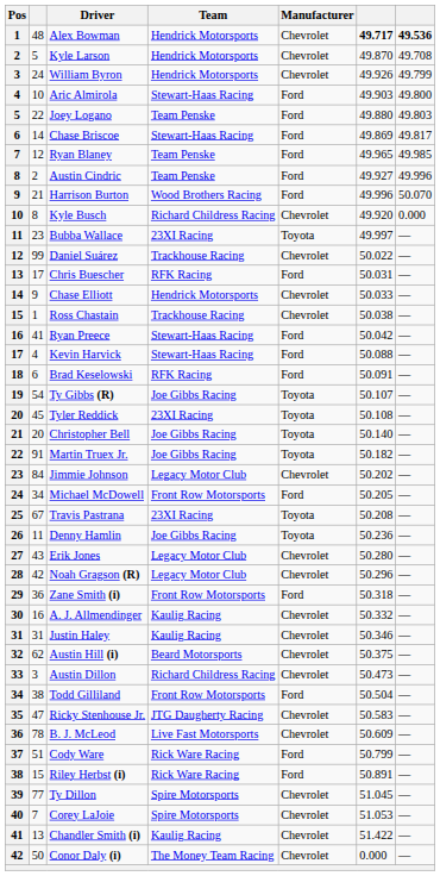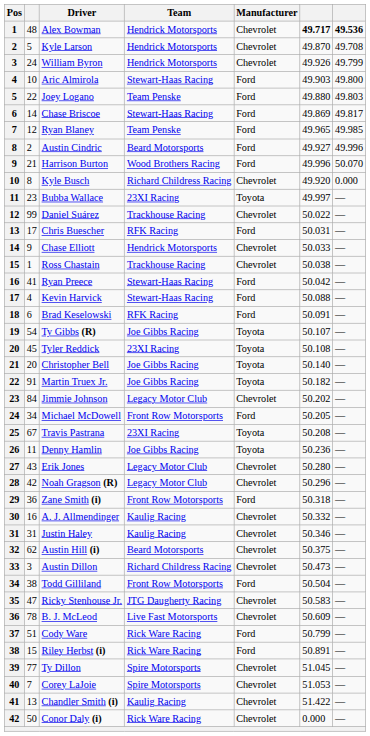 <table class="wikitable" style="font-size:95%">
 <tr>
 <th>Pos</th>
 <th></th>
 <th>Driver</th>
 <th>Team</th>
 <th>Manufacturer</th>
 <th></th>
 <th></th>
 </tr>
 <tr>
 <th>1</th>
 <td>48</td>
 <td><a href='#'>Alex Bowman</a></td>
 <td><a href='#'>Hendrick Motorsports</a></td>
 <td>Chevrolet</td>
 <td><strong>49.717</strong></td>
 <td><strong>49.536</strong></td>
 </tr>
 <tr>
 <th>2</th>
 <td>5</td>
 <td><a href='#'>Kyle Larson</a></td>
 <td><a href='#'>Hendrick Motorsports</a></td>
 <td>Chevrolet</td>
 <td>49.870</td>
 <td>49.708</td>
 </tr>
 <tr>
 <th>3</th>
 <td>24</td>
 <td><a href='#'>William Byron</a></td>
 <td><a href='#'>Hendrick Motorsports</a></td>
 <td>Chevrolet</td>
 <td>49.926</td>
 <td>49.799</td>
 </tr>
 <tr>
 <th>4</th>
 <td>10</td>
 <td><a href='#'>Aric Almirola</a></td>
 <td><a href='#'>Stewart-Haas Racing</a></td>
 <td>Ford</td>
 <td>49.903</td>
 <td>49.800</td>
 </tr>
 <tr>
 <th>5</th>
 <td>22</td>
 <td><a href='#'>Joey Logano</a></td>
 <td><a href='#'>Team Penske</a></td>
 <td>Ford</td>
 <td>49.880</td>
 <td>49.803</td>
 </tr>
 <tr>
 <th>6</th>
 <td>14</td>
 <td><a href='#'>Chase Briscoe</a></td>
 <td><a href='#'>Stewart-Haas Racing</a></td>
 <td>Ford</td>
 <td>49.869</td>
 <td>49.817</td>
 </tr>
 <tr>
 <th>7</th>
 <td>12</td>
 <td><a href='#'>Ryan Blaney</a></td>
 <td><a href='#'>Team Penske</a></td>
 <td>Ford</td>
 <td>49.965</td>
 <td>49.985</td>
 </tr>
 <tr>
 <th>8</th>
 <td>2</td>
 <td><a href='#'>Austin Cindric</a></td>
-<td><a href='#'>Team Penske</a></td>
+<td><a href='#'>Beard Motorsports</a></td>
 <td>Ford</td>
 <td>49.927</td>
 <td>49.996</td>
 </tr>
 <tr>
 <th>9</th>
 <td>21</td>
 <td><a href='#'>Harrison Burton</a></td>
 <td><a href='#'>Wood Brothers Racing</a></td>
 <td>Ford</td>
 <td>49.996</td>
 <td>50.070</td>
 </tr>
 <tr>
 <th>10</th>
 <td>8</td>
 <td><a href='#'>Kyle Busch</a></td>
 <td><a href='#'>Richard Childress Racing</a></td>
 <td>Chevrolet</td>
 <td>49.920</td>
 <td>0.000</td>
 </tr>
 <tr>
 <th>11</th>
 <td>23</td>
 <td><a href='#'>Bubba Wallace</a></td>
 <td><a href='#'>23XI Racing</a></td>
 <td>Toyota</td>
 <td>49.997</td>
 <td>—</td>
 </tr>
 <tr>
 <th>12</th>
 <td>99</td>
 <td><a href='#'>Daniel Suárez</a></td>
 <td><a href='#'>Trackhouse Racing</a></td>
 <td>Chevrolet</td>
 <td>50.022</td>
 <td>—</td>
 </tr>
 <tr>
 <th>13</th>
 <td>17</td>
 <td><a href='#'>Chris Buescher</a></td>
 <td><a href='#'>RFK Racing</a></td>
 <td>Ford</td>
 <td>50.031</td>
 <td>—</td>
 </tr>
 <tr>
 <th>14</th>
 <td>9</td>
 <td><a href='#'>Chase Elliott</a></td>
 <td><a href='#'>Hendrick Motorsports</a></td>
 <td>Chevrolet</td>
 <td>50.033</td>
 <td>—</td>
 </tr>
 <tr>
 <th>15</th>
 <td>1</td>
 <td><a href='#'>Ross Chastain</a></td>
 <td><a href='#'>Trackhouse Racing</a></td>
 <td>Chevrolet</td>
 <td>50.038</td>
 <td>—</td>
 </tr>
 <tr>
 <th>16</th>
 <td>41</td>
 <td><a href='#'>Ryan Preece</a></td>
 <td><a href='#'>Stewart-Haas Racing</a></td>
 <td>Ford</td>
 <td>50.042</td>
 <td>—</td>
 </tr>
 <tr>
 <th>17</th>
 <td>4</td>
 <td><a href='#'>Kevin Harvick</a></td>
 <td><a href='#'>Stewart-Haas Racing</a></td>
 <td>Ford</td>
 <td>50.088</td>
 <td>—</td>
 </tr>
 <tr>
 <th>18</th>
 <td>6</td>
 <td><a href='#'>Brad Keselowski</a></td>
 <td><a href='#'>RFK Racing</a></td>
 <td>Ford</td>
 <td>50.091</td>
 <td>—</td>
 </tr>
 <tr>
 <th>19</th>
 <td>54</td>
 <td><a href='#'>Ty Gibbs</a> <strong>(R)</strong></td>
 <td><a href='#'>Joe Gibbs Racing</a></td>
 <td>Toyota</td>
 <td>50.107</td>
 <td>—</td>
 </tr>
 <tr>
 <th>20</th>
 <td>45</td>
 <td><a href='#'>Tyler Reddick</a></td>
 <td><a href='#'>23XI Racing</a></td>
 <td>Toyota</td>
 <td>50.108</td>
 <td>—</td>
 </tr>
 <tr>
 <th>21</th>
 <td>20</td>
 <td><a href='#'>Christopher Bell</a></td>
 <td><a href='#'>Joe Gibbs Racing</a></td>
 <td>Toyota</td>
 <td>50.140</td>
 <td>—</td>
 </tr>
 <tr>
 <th>22</th>
 <td>91</td>
 <td><a href='#'>Martin Truex Jr.</a></td>
 <td><a href='#'>Joe Gibbs Racing</a></td>
 <td>Toyota</td>
 <td>50.182</td>
 <td>—</td>
 </tr>
 <tr>
 <th>23</th>
 <td>84</td>
 <td><a href='#'>Jimmie Johnson</a></td>
 <td><a href='#'>Legacy Motor Club</a></td>
 <td>Chevrolet</td>
 <td>50.202</td>
 <td>—</td>
 </tr>
 <tr>
 <th>24</th>
 <td>34</td>
 <td><a href='#'>Michael McDowell</a></td>
 <td><a href='#'>Front Row Motorsports</a></td>
 <td>Ford</td>
 <td>50.205</td>
 <td>—</td>
 </tr>
 <tr>
 <th>25</th>
 <td>67</td>
 <td><a href='#'>Travis Pastrana</a></td>
 <td><a href='#'>23XI Racing</a></td>
 <td>Toyota</td>
 <td>50.208</td>
 <td>—</td>
 </tr>
 <tr>
 <th>26</th>
 <td>11</td>
 <td><a href='#'>Denny Hamlin</a></td>
 <td><a href='#'>Joe Gibbs Racing</a></td>
 <td>Toyota</td>
 <td>50.236</td>
 <td>—</td>
 </tr>
 <tr>
 <th>27</th>
 <td>43</td>
 <td><a href='#'>Erik Jones</a></td>
 <td><a href='#'>Legacy Motor Club</a></td>
 <td>Chevrolet</td>
 <td>50.280</td>
 <td>—</td>
 </tr>
 <tr>
 <th>28</th>
 <td>42</td>
 <td><a href='#'>Noah Gragson</a> <strong>(R)</strong></td>
 <td><a href='#'>Legacy Motor Club</a></td>
 <td>Chevrolet</td>
 <td>50.296</td>
 <td>—</td>
 </tr>
 <tr>
 <th>29</th>
 <td>36</td>
 <td><a href='#'>Zane Smith</a> <strong>(i)</strong></td>
 <td><a href='#'>Front Row Motorsports</a></td>
 <td>Ford</td>
 <td>50.318</td>
 <td>—</td>
 </tr>
 <tr>
 <th>30</th>
 <td>16</td>
 <td><a href='#'>A. J. Allmendinger</a></td>
 <td><a href='#'>Kaulig Racing</a></td>
 <td>Chevrolet</td>
 <td>50.332</td>
 <td>—</td>
 </tr>
 <tr>
 <th>31</th>
 <td>31</td>
 <td><a href='#'>Justin Haley</a></td>
 <td><a href='#'>Kaulig Racing</a></td>
 <td>Chevrolet</td>
 <td>50.346</td>
 <td>—</td>
 </tr>
 <tr>
 <th>32</th>
 <td>62</td>
 <td><a href='#'>Austin Hill</a> <strong>(i)</strong></td>
 <td><a href='#'>Beard Motorsports</a></td>
 <td>Chevrolet</td>
 <td>50.375</td>
 <td>—</td>
 </tr>
 <tr>
 <th>33</th>
 <td>3</td>
 <td><a href='#'>Austin Dillon</a></td>
 <td><a href='#'>Richard Childress Racing</a></td>
 <td>Chevrolet</td>
 <td>50.473</td>
 <td>—</td>
 </tr>
 <tr>
 <th>34</th>
 <td>38</td>
 <td><a href='#'>Todd Gilliland</a></td>
 <td><a href='#'>Front Row Motorsports</a></td>
 <td>Ford</td>
 <td>50.504</td>
 <td>—</td>
 </tr>
 <tr>
 <th>35</th>
 <td>47</td>
 <td><a href='#'>Ricky Stenhouse Jr.</a></td>
 <td><a href='#'>JTG Daugherty Racing</a></td>
 <td>Chevrolet</td>
 <td>50.583</td>
 <td>—</td>
 </tr>
 <tr>
 <th>36</th>
 <td>78</td>
 <td><a href='#'>B. J. McLeod</a></td>
 <td><a href='#'>Live Fast Motorsports</a></td>
 <td>Chevrolet</td>
 <td>50.609</td>
 <td>—</td>
 </tr>
 <tr>
 <th>37</th>
 <td>51</td>
 <td><a href='#'>Cody Ware</a></td>
 <td><a href='#'>Rick Ware Racing</a></td>
 <td>Ford</td>
 <td>50.799</td>
 <td>—</td>
 </tr>
 <tr>
 <th>38</th>
 <td>15</td>
 <td><a href='#'>Riley Herbst</a> <strong>(i)</strong></td>
 <td><a href='#'>Rick Ware Racing</a></td>
 <td>Ford</td>
 <td>50.891</td>
 <td>—</td>
 </tr>
 <tr>
 <th>39</th>
 <td>77</td>
 <td><a href='#'>Ty Dillon</a></td>
 <td><a href='#'>Spire Motorsports</a></td>
 <td>Chevrolet</td>
 <td>51.045</td>
 <td>—</td>
 </tr>
 <tr>
 <th>40</th>
 <td>7</td>
 <td><a href='#'>Corey LaJoie</a></td>
 <td><a href='#'>Spire Motorsports</a></td>
 <td>Chevrolet</td>
 <td>51.053</td>
 <td>—</td>
 </tr>
 <tr>
 <th>41</th>
 <td>13</td>
 <td><a href='#'>Chandler Smith</a> <strong>(i)</strong></td>
 <td><a href='#'>Kaulig Racing</a></td>
 <td>Chevrolet</td>
 <td>51.422</td>
 <td>—</td>
 </tr>
 <tr>
 <th>42</th>
 <td>50</td>
 <td><a href='#'>Conor Daly</a> <strong>(i)</strong></td>
-<td><a href='#'>The Money Team Racing</a></td>
+<td><a href='#'>Rick Ware Racing</a></td>
 <td>Chevrolet</td>
 <td>0.000</td>
 <td>—</td>
 </tr>
 <tr>
 <th colspan="7"></th>
 </tr>
 </table>
